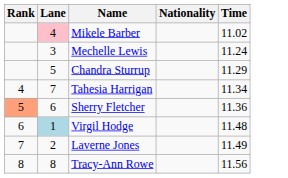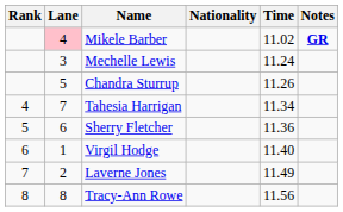 <table class="wikitable sortable" style="text-align:center">
 <tr>
 <th>Rank</th>
 <th>Lane</th>
 <th>Name</th>
 <th>Nationality</th>
 <th>Time</th>
+<th>Notes</th>
 </tr>
 <tr>
 <td></td>
 <td style="background: pink;">4</td>
 <td align=left><a href='#'>Mikele Barber</a></td>
 <td align=left></td>
 <td>11.02</td>
+<td><strong><a href='#'>GR</a></strong></td>
 </tr>
 <tr>
 <td></td>
 <td>3</td>
 <td align=left><a href='#'>Mechelle Lewis</a></td>
 <td align=left></td>
 <td>11.24</td>
+<td></td>
 </tr>
 <tr>
 <td></td>
 <td>5</td>
 <td align=left><a href='#'>Chandra Sturrup</a></td>
 <td align=left></td>
-<td>11.29</td>
+<td>11.26</td>
+<td></td>
 </tr>
 <tr>
 <td>4</td>
 <td>7</td>
 <td align=left><a href='#'>Tahesia Harrigan</a></td>
 <td align=left></td>
 <td>11.34</td>
+<td></td>
 </tr>
 <tr>
-<td style="background: lightsalmon;">5</td>
+<td>5</td>
 <td>6</td>
 <td align=left><a href='#'>Sherry Fletcher</a></td>
 <td align=left></td>
 <td>11.36</td>
+<td></td>
 </tr>
 <tr>
 <td>6</td>
-<td style="background: lightblue;">1</td>
+<td>1</td>
 <td align=left><a href='#'>Virgil Hodge</a></td>
 <td align=left></td>
-<td>11.48</td>
+<td>11.40</td>
+<td></td>
 </tr>
 <tr>
 <td>7</td>
 <td>2</td>
 <td align=left><a href='#'>Laverne Jones</a></td>
 <td align=left></td>
 <td>11.49</td>
+<td></td>
 </tr>
 <tr>
 <td>8</td>
 <td>8</td>
 <td align=left><a href='#'>Tracy-Ann Rowe</a></td>
 <td align=left></td>
 <td>11.56</td>
+<td></td>
 </tr>
 </table>
